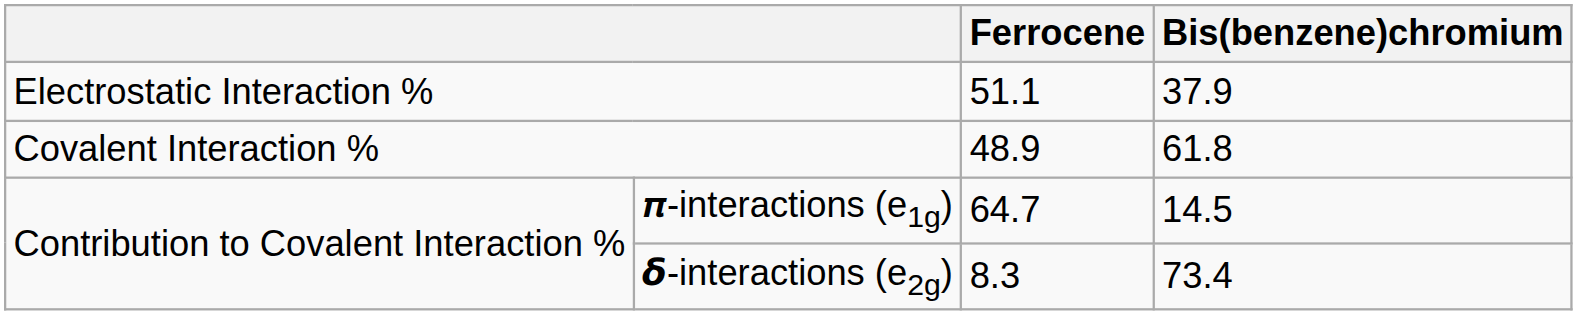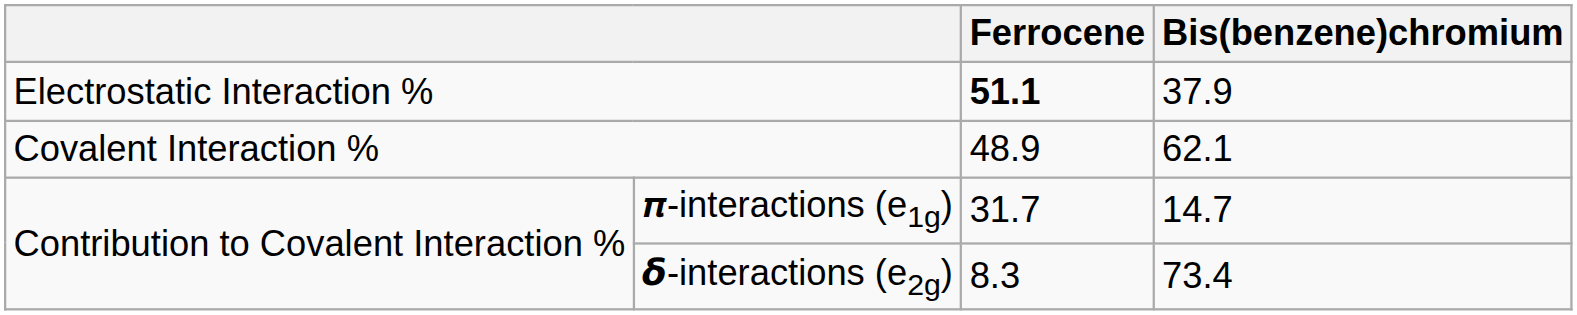 <table class="wikitable">
 <tr>
 <th colspan="2"></th>
 <th>Ferrocene</th>
 <th>Bis(benzene)chromium</th>
 </tr>
 <tr>
 <td colspan="2">Electrostatic Interaction %</td>
-<td>51.1</td>
+<td><strong>51.1</strong></td>
 <td>37.9</td>
 </tr>
 <tr>
 <td colspan="2">Covalent Interaction %</td>
 <td>48.9</td>
-<td>61.8</td>
+<td>62.1</td>
 </tr>
 <tr>
 <td rowspan="2">Contribution to Covalent Interaction %</td>
 <td>𝝅-interactions (e<sub>1g</sub>)</td>
-<td>64.7</td>
-<td>14.5</td>
+<td>31.7</td>
+<td>14.7</td>
 </tr>
 <tr>
 <td>𝞭-interactions (e<sub>2g</sub>)</td>
 <td>8.3</td>
 <td>73.4</td>
 </tr>
 </table>
